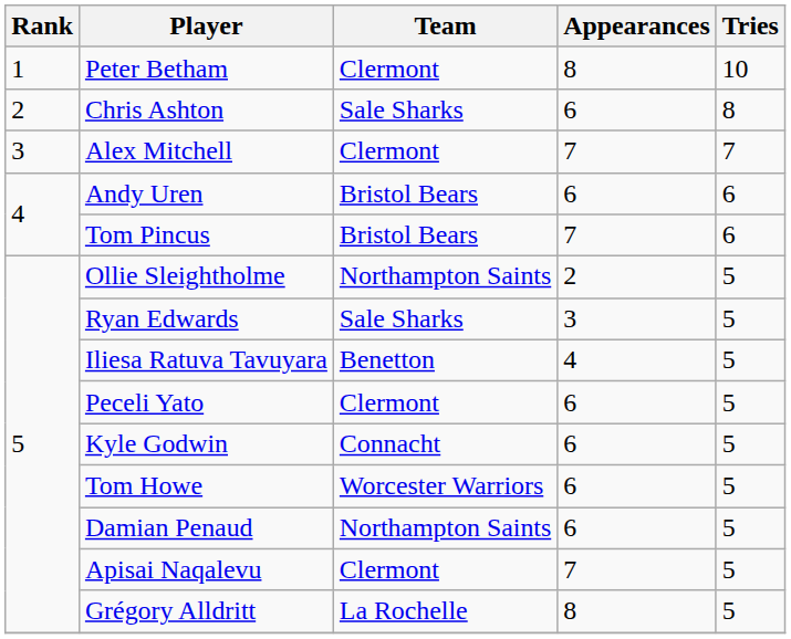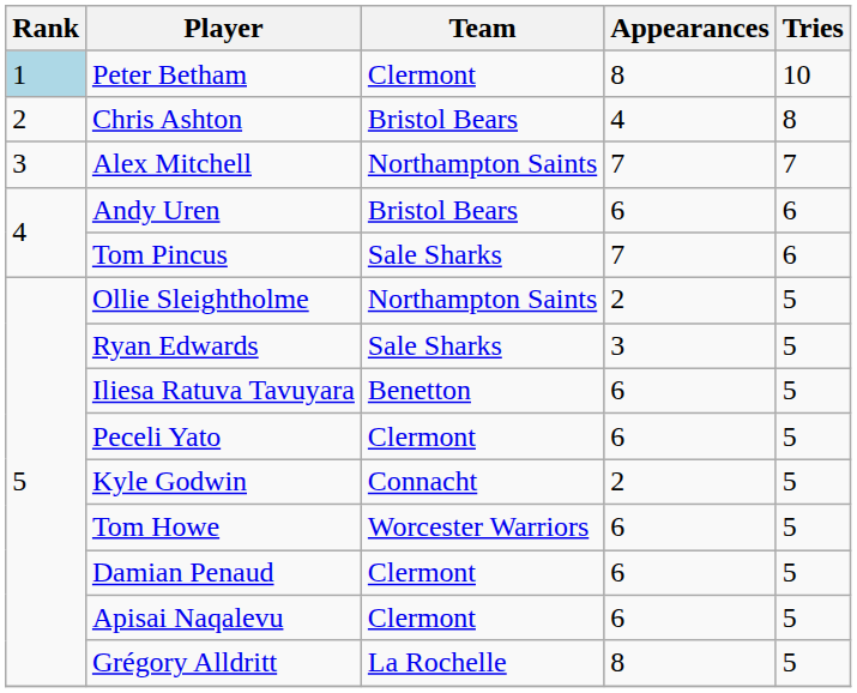 <table class="wikitable">
 <tr>
 <th>Rank</th>
 <th>Player</th>
 <th>Team</th>
 <th>Appearances</th>
 <th>Tries</th>
 </tr>
 <tr>
-<td>1</td>
+<td style="background: lightblue;">1</td>
 <td> <a href='#'>Peter Betham</a></td>
 <td><a href='#'>Clermont</a></td>
 <td>8</td>
 <td>10</td>
 </tr>
 <tr>
 <td>2</td>
 <td> <a href='#'>Chris Ashton</a></td>
-<td><a href='#'>Sale Sharks</a></td>
-<td>6</td>
+<td><a href='#'>Bristol Bears</a></td>
+<td>4</td>
 <td>8</td>
 </tr>
 <tr>
 <td>3</td>
 <td> <a href='#'>Alex Mitchell</a></td>
-<td><a href='#'>Clermont</a></td>
+<td><a href='#'>Northampton Saints</a></td>
 <td>7</td>
 <td>7</td>
 </tr>
 <tr>
 <td rowspan=2>4</td>
 <td> <a href='#'>Andy Uren</a></td>
 <td><a href='#'>Bristol Bears</a></td>
 <td>6</td>
 <td>6</td>
 </tr>
 <tr>
 <td> <a href='#'>Tom Pincus</a></td>
-<td><a href='#'>Bristol Bears</a></td>
+<td><a href='#'>Sale Sharks</a></td>
 <td>7</td>
 <td>6</td>
 </tr>
 <tr>
 <td rowspan=9>5</td>
 <td> <a href='#'>Ollie Sleightholme</a></td>
 <td><a href='#'>Northampton Saints</a></td>
 <td>2</td>
 <td>5</td>
 </tr>
 <tr>
 <td> <a href='#'>Ryan Edwards</a></td>
 <td><a href='#'>Sale Sharks</a></td>
 <td>3</td>
 <td>5</td>
 </tr>
 <tr>
 <td> <a href='#'>Iliesa Ratuva Tavuyara</a></td>
 <td><a href='#'>Benetton</a></td>
-<td>4</td>
+<td>6</td>
 <td>5</td>
 </tr>
 <tr>
 <td> <a href='#'>Peceli Yato</a></td>
 <td><a href='#'>Clermont</a></td>
 <td>6</td>
 <td>5</td>
 </tr>
 <tr>
 <td> <a href='#'>Kyle Godwin</a></td>
 <td><a href='#'>Connacht</a></td>
-<td>6</td>
+<td>2</td>
 <td>5</td>
 </tr>
 <tr>
 <td> <a href='#'>Tom Howe</a></td>
 <td><a href='#'>Worcester Warriors</a></td>
 <td>6</td>
 <td>5</td>
 </tr>
 <tr>
 <td> <a href='#'>Damian Penaud</a></td>
-<td><a href='#'>Northampton Saints</a></td>
+<td><a href='#'>Clermont</a></td>
 <td>6</td>
 <td>5</td>
 </tr>
 <tr>
 <td> <a href='#'>Apisai Naqalevu</a></td>
 <td><a href='#'>Clermont</a></td>
-<td>7</td>
+<td>6</td>
 <td>5</td>
 </tr>
 <tr>
 <td> <a href='#'>Grégory Alldritt</a></td>
 <td><a href='#'>La Rochelle</a></td>
 <td>8</td>
 <td>5</td>
 </tr>
 <tr>
 </tr>
 </table>
